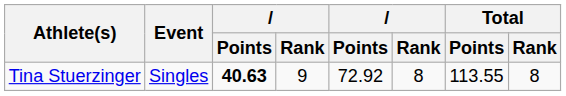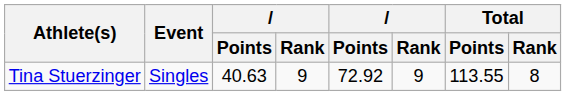 <table class="wikitable">
 <tr>
 <th rowspan="2">Athlete(s)</th>
 <th rowspan="2">Event</th>
 <th colspan="2">/</th>
 <th colspan="2">/</th>
 <th colspan="2">Total</th>
 </tr>
 <tr>
 <th>Points</th>
 <th>Rank</th>
 <th>Points</th>
 <th>Rank</th>
 <th>Points</th>
 <th>Rank</th>
 </tr>
 <tr>
 <td><a href='#'>Tina Stuerzinger</a></td>
 <td><a href='#'>Singles</a></td>
-<td align="center"><strong>40.63</strong></td>
+<td align="center">40.63</td>
 <td align="center">9</td>
 <td align="center">72.92</td>
-<td align="center">8</td>
+<td align="center">9</td>
 <td align="center">113.55</td>
 <td align="center">8</td>
 </tr>
 </table>
